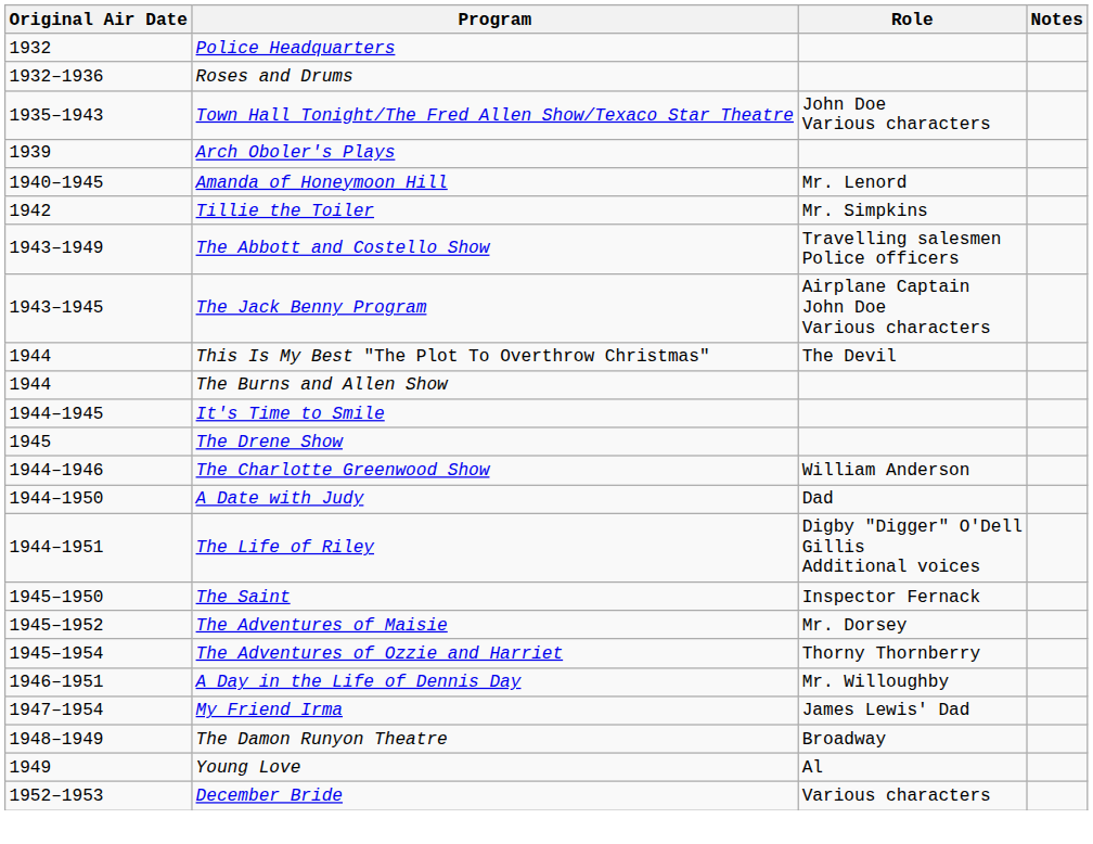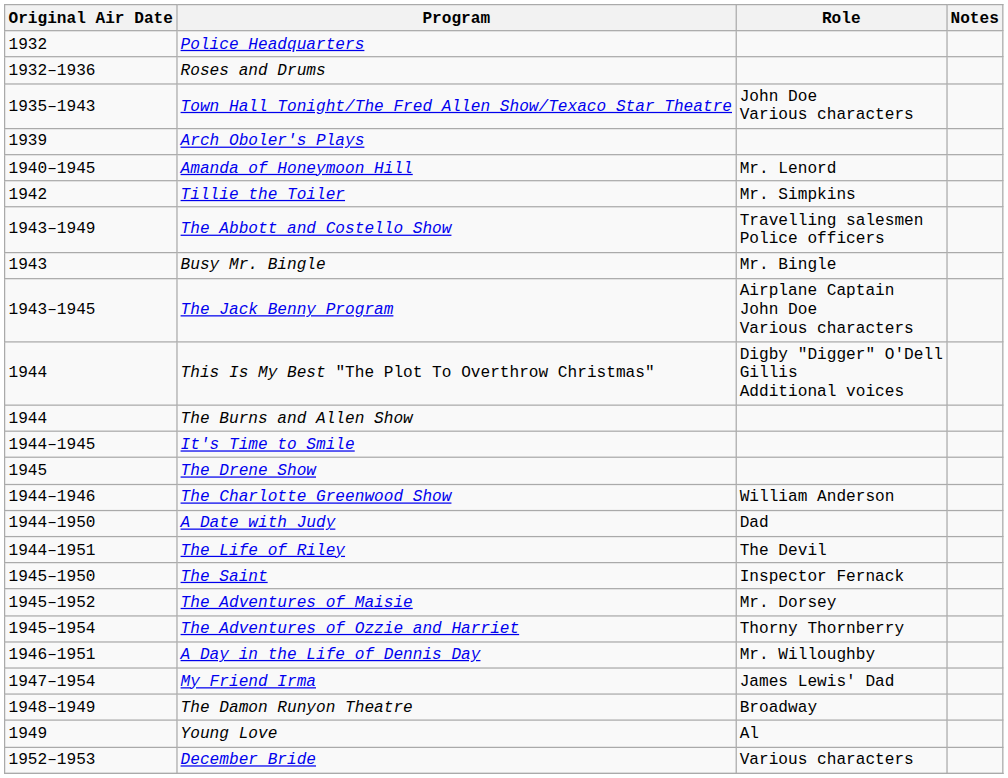 <table class="wikitable">
 <tr>
 <th>Original Air Date</th>
 <th>Program</th>
 <th>Role</th>
 <th>Notes</th>
 </tr>
 <tr>
 <td>1932</td>
 <td><em><a href='#'>Police Headquarters</a></em></td>
 <td></td>
 <td></td>
 </tr>
 <tr>
 <td>1932–1936</td>
 <td><em>Roses and Drums</em></td>
 <td></td>
 <td></td>
 </tr>
 <tr>
 <td>1935–1943</td>
 <td><em><a href='#'>Town Hall Tonight/The Fred Allen Show/Texaco Star Theatre</a></em></td>
 <td>John Doe<br>Various characters</td>
 <td></td>
 </tr>
 <tr>
 <td>1939</td>
 <td><em><a href='#'>Arch Oboler's Plays</a></em></td>
 <td></td>
 <td></td>
 </tr>
 <tr>
 <td>1940–1945</td>
 <td><em><a href='#'>Amanda of Honeymoon Hill</a></em></td>
 <td>Mr. Lenord</td>
 <td></td>
 </tr>
 <tr>
 <td>1942</td>
 <td><em><a href='#'>Tillie the Toiler</a></em></td>
 <td>Mr. Simpkins</td>
 <td></td>
 </tr>
 <tr>
 <td>1943–1949</td>
 <td><em><a href='#'>The Abbott and Costello Show</a></em></td>
 <td>Travelling salesmen<br>Police officers</td>
 <td></td>
 </tr>
 <tr>
+<td>1943</td>
+<td><em>Busy Mr. Bingle</em></td>
+<td>Mr. Bingle</td>
+<td></td>
+</tr>
+<tr>
 <td>1943–1945</td>
 <td><em><a href='#'>The Jack Benny Program</a></em></td>
 <td>Airplane Captain<br>John Doe<br>Various characters</td>
 <td></td>
 </tr>
 <tr>
 <td>1944</td>
 <td><em>This Is My Best</em>   "The Plot To Overthrow Christmas"</td>
-<td>The Devil</td>
+<td>Digby "Digger" O'Dell<br>Gillis<br>Additional voices</td>
 <td></td>
 </tr>
 <tr>
 <td>1944</td>
 <td><em>The Burns and Allen Show</em></td>
 <td></td>
 <td></td>
 </tr>
 <tr>
 <td>1944–1945</td>
 <td><em><a href='#'>It's Time to Smile</a></em></td>
 <td></td>
 <td></td>
 </tr>
 <tr>
 <td>1945</td>
 <td><em><a href='#'>The Drene Show</a></em></td>
 <td></td>
 <td></td>
 </tr>
 <tr>
 <td>1944–1946</td>
 <td><em><a href='#'>The Charlotte Greenwood Show</a></em></td>
 <td>William Anderson</td>
 <td></td>
 </tr>
 <tr>
 <td>1944–1950</td>
 <td><em><a href='#'>A Date with Judy</a></em></td>
 <td>Dad</td>
 <td></td>
 </tr>
 <tr>
 <td>1944–1951</td>
 <td><em><a href='#'>The Life of Riley</a></em></td>
-<td>Digby "Digger" O'Dell<br>Gillis<br>Additional voices</td>
+<td>The Devil</td>
 <td></td>
 </tr>
 <tr>
 <td>1945–1950</td>
 <td><em><a href='#'>The Saint</a></em></td>
 <td>Inspector Fernack</td>
 <td></td>
 </tr>
 <tr>
 <td>1945–1952</td>
 <td><em><a href='#'>The Adventures of Maisie</a></em></td>
 <td>Mr. Dorsey</td>
 <td></td>
 </tr>
 <tr>
 <td>1945–1954</td>
 <td><em><a href='#'>The Adventures of Ozzie and Harriet</a></em></td>
 <td>Thorny Thornberry</td>
 <td></td>
 </tr>
 <tr>
 <td>1946–1951</td>
 <td><em><a href='#'>A Day in the Life of Dennis Day</a></em></td>
 <td>Mr. Willoughby</td>
 <td></td>
 </tr>
 <tr>
 <td>1947–1954</td>
 <td><em><a href='#'>My Friend Irma</a></em></td>
 <td>James Lewis' Dad</td>
 <td></td>
 </tr>
 <tr>
 <td>1948–1949</td>
 <td><em>The Damon Runyon Theatre</em></td>
 <td>Broadway</td>
 <td></td>
 </tr>
 <tr>
 <td>1949</td>
 <td><em>Young Love</em></td>
 <td>Al</td>
 <td></td>
 </tr>
 <tr>
 <td>1952–1953</td>
 <td><em><a href='#'>December Bride</a></em></td>
 <td>Various characters</td>
 <td></td>
 </tr>
 <tr>
 </tr>
 </table>
